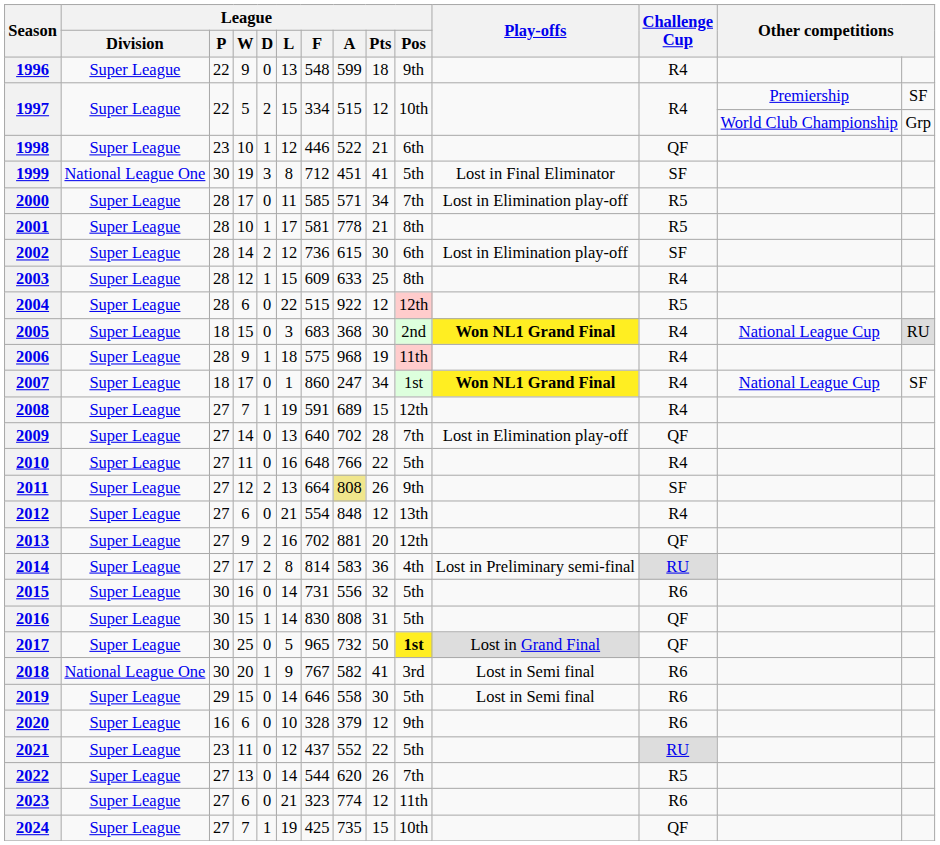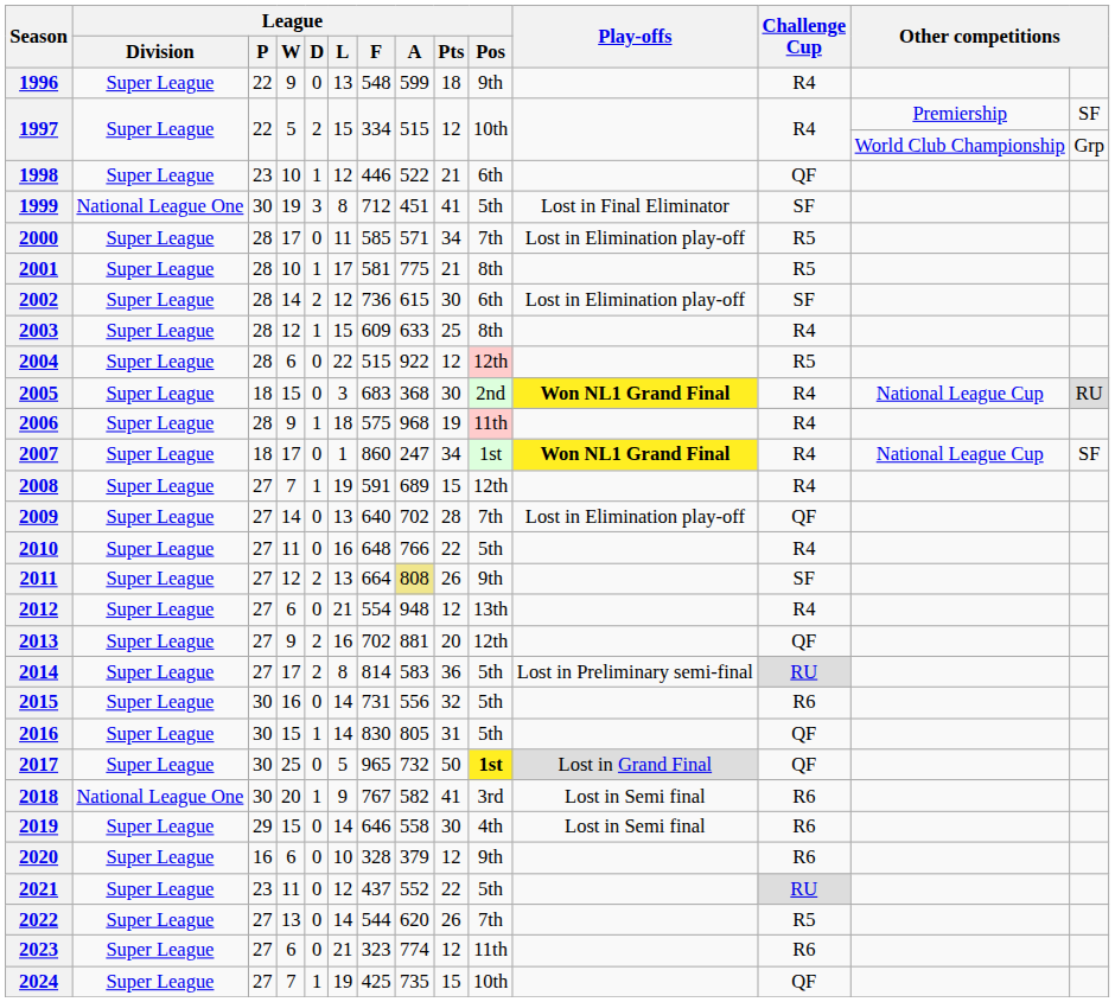 <table class="wikitable" style="text-align: center">
 <tr>
 <th rowspan="2" scope="col">Season</th>
 <th colspan="9" scope="col">League</th>
 <th rowspan="2" scope="col"><a href='#'>Play-offs</a></th>
 <th rowspan="2" scope="col"><a href='#'>Challenge<br>Cup</a></th>
 <th colspan="2" rowspan="2" scope="col">Other competitions</th>
 </tr>
 <tr>
 <th scope="col">Division</th>
 <th scope="col">P</th>
 <th scope="col">W</th>
 <th scope="col">D</th>
 <th scope="col">L</th>
 <th scope="col">F</th>
 <th scope="col">A</th>
 <th scope="col">Pts</th>
 <th scope="col">Pos</th>
 </tr>
 <tr>
 <th scope="row"><a href='#'>1996</a></th>
 <td><a href='#'>Super League</a></td>
 <td>22</td>
 <td>9</td>
 <td>0</td>
 <td>13</td>
 <td>548</td>
 <td>599</td>
 <td>18</td>
 <td>9th</td>
 <td></td>
 <td>R4</td>
 <td></td>
 <td></td>
 </tr>
 <tr>
 <th rowspan="2" scope="row"><a href='#'>1997</a></th>
 <td rowspan="2"><a href='#'>Super League</a></td>
 <td rowspan="2">22</td>
 <td rowspan="2">5</td>
 <td rowspan="2">2</td>
 <td rowspan="2">15</td>
 <td rowspan="2">334</td>
 <td rowspan="2">515</td>
 <td rowspan="2">12</td>
 <td rowspan="2">10th</td>
 <td rowspan="2"></td>
 <td rowspan="2">R4</td>
 <td><a href='#'>Premiership</a></td>
 <td>SF</td>
 </tr>
 <tr>
 <td><a href='#'>World Club Championship</a></td>
 <td>Grp</td>
 </tr>
 <tr>
 <th scope="row"><a href='#'>1998</a></th>
 <td><a href='#'>Super League</a></td>
 <td>23</td>
 <td>10</td>
 <td>1</td>
 <td>12</td>
 <td>446</td>
 <td>522</td>
 <td>21</td>
 <td>6th</td>
 <td></td>
 <td>QF</td>
 <td></td>
 <td></td>
 </tr>
 <tr>
 <th scope="row"><a href='#'>1999</a></th>
 <td><a href='#'>National League One</a></td>
 <td>30</td>
 <td>19</td>
 <td>3</td>
 <td>8</td>
 <td>712</td>
 <td>451</td>
 <td>41</td>
 <td>5th</td>
 <td>Lost in Final Eliminator</td>
 <td>SF</td>
 <td></td>
 <td></td>
 </tr>
 <tr>
 <th scope="row"><a href='#'>2000</a></th>
 <td><a href='#'>Super League</a></td>
 <td>28</td>
 <td>17</td>
 <td>0</td>
 <td>11</td>
 <td>585</td>
 <td>571</td>
 <td>34</td>
 <td>7th</td>
 <td>Lost in Elimination play-off</td>
 <td>R5</td>
 <td></td>
 <td></td>
 </tr>
 <tr>
 <th scope="row"><a href='#'>2001</a></th>
 <td><a href='#'>Super League</a></td>
 <td>28</td>
 <td>10</td>
 <td>1</td>
 <td>17</td>
 <td>581</td>
-<td>778</td>
+<td>775</td>
 <td>21</td>
 <td>8th</td>
 <td></td>
 <td>R5</td>
 <td></td>
 <td></td>
 </tr>
 <tr>
 <th scope="row"><a href='#'>2002</a></th>
 <td><a href='#'>Super League</a></td>
 <td>28</td>
 <td>14</td>
 <td>2</td>
 <td>12</td>
 <td>736</td>
 <td>615</td>
 <td>30</td>
 <td>6th</td>
 <td>Lost in Elimination play-off</td>
 <td>SF</td>
 <td></td>
 <td></td>
 </tr>
 <tr>
 <th scope="row"><a href='#'>2003</a></th>
 <td><a href='#'>Super League</a></td>
 <td>28</td>
 <td>12</td>
 <td>1</td>
 <td>15</td>
 <td>609</td>
 <td>633</td>
 <td>25</td>
 <td>8th</td>
 <td></td>
 <td>R4</td>
 <td></td>
 <td></td>
 </tr>
 <tr>
 <th scope="row"><a href='#'>2004</a></th>
 <td><a href='#'>Super League</a></td>
 <td>28</td>
 <td>6</td>
 <td>0</td>
 <td>22</td>
 <td>515</td>
 <td>922</td>
 <td>12</td>
 <td style="background-color:#FCC">12th</td>
 <td></td>
 <td>R5</td>
 <td></td>
 <td></td>
 </tr>
 <tr>
 <th scope="row"><a href='#'>2005</a></th>
 <td><a href='#'>Super League</a></td>
 <td>18</td>
 <td>15</td>
 <td>0</td>
 <td>3</td>
 <td>683</td>
 <td>368</td>
 <td>30</td>
 <td style="background-color:#DFD">2nd</td>
 <td style="background-color:#FE2"><strong>Won NL1 Grand Final</strong></td>
 <td>R4</td>
 <td><a href='#'>National League Cup</a></td>
 <td style="background-color:#DDD">RU</td>
 </tr>
 <tr>
 <th scope="row"><a href='#'>2006</a></th>
 <td><a href='#'>Super League</a></td>
 <td>28</td>
 <td>9</td>
 <td>1</td>
 <td>18</td>
 <td>575</td>
 <td>968</td>
 <td>19</td>
 <td style="background-color:#FCC">11th</td>
 <td></td>
 <td>R4</td>
 <td></td>
 <td></td>
 </tr>
 <tr>
 <th scope="row"><a href='#'>2007</a></th>
 <td><a href='#'>Super League</a></td>
 <td>18</td>
 <td>17</td>
 <td>0</td>
 <td>1</td>
 <td>860</td>
 <td>247</td>
 <td>34</td>
 <td style="background-color:#DFD">1st</td>
 <td style="background-color:#FE2"><strong>Won NL1 Grand Final</strong></td>
 <td>R4</td>
 <td><a href='#'>National League Cup</a></td>
 <td>SF</td>
 </tr>
 <tr>
 <th scope="row"><a href='#'>2008</a></th>
 <td><a href='#'>Super League</a></td>
 <td>27</td>
 <td>7</td>
 <td>1</td>
 <td>19</td>
 <td>591</td>
 <td>689</td>
 <td>15</td>
 <td>12th</td>
 <td></td>
 <td>R4</td>
 <td></td>
 <td></td>
 </tr>
 <tr>
 <th scope="row"><a href='#'>2009</a></th>
 <td><a href='#'>Super League</a></td>
 <td>27</td>
 <td>14</td>
 <td>0</td>
 <td>13</td>
 <td>640</td>
 <td>702</td>
 <td>28</td>
 <td>7th</td>
 <td>Lost in Elimination play-off</td>
 <td>QF</td>
 <td></td>
 <td></td>
 </tr>
 <tr>
 <th scope="row"><a href='#'>2010</a></th>
 <td><a href='#'>Super League</a></td>
 <td>27</td>
 <td>11</td>
 <td>0</td>
 <td>16</td>
 <td>648</td>
 <td>766</td>
 <td>22</td>
 <td>5th</td>
 <td></td>
 <td>R4</td>
 <td></td>
 <td></td>
 </tr>
 <tr>
 <th scope="row"><a href='#'>2011</a></th>
 <td><a href='#'>Super League</a></td>
 <td>27</td>
 <td>12</td>
 <td>2</td>
 <td>13</td>
 <td>664</td>
 <td style="background: khaki;">808</td>
 <td>26</td>
 <td>9th</td>
 <td></td>
 <td>SF</td>
 <td></td>
 <td></td>
 </tr>
 <tr>
 <th scope="row"><a href='#'>2012</a></th>
 <td><a href='#'>Super League</a></td>
 <td>27</td>
 <td>6</td>
 <td>0</td>
 <td>21</td>
 <td>554</td>
-<td>848</td>
+<td>948</td>
 <td>12</td>
 <td>13th</td>
 <td></td>
 <td>R4</td>
 <td></td>
 <td></td>
 </tr>
 <tr>
 <th scope="row"><a href='#'>2013</a></th>
 <td><a href='#'>Super League</a></td>
 <td>27</td>
 <td>9</td>
 <td>2</td>
 <td>16</td>
 <td>702</td>
 <td>881</td>
 <td>20</td>
 <td>12th</td>
 <td></td>
 <td>QF</td>
 <td></td>
 <td></td>
 </tr>
 <tr>
 <th scope="row"><a href='#'>2014</a></th>
 <td><a href='#'>Super League</a></td>
 <td>27</td>
 <td>17</td>
 <td>2</td>
 <td>8</td>
 <td>814</td>
 <td>583</td>
 <td>36</td>
-<td>4th</td>
+<td>5th</td>
 <td>Lost in Preliminary semi-final</td>
 <td style="background-color:#DDD"><a href='#'>RU</a></td>
 <td></td>
 <td></td>
 </tr>
 <tr>
 <th scope="row"><a href='#'>2015</a></th>
 <td><a href='#'>Super League</a></td>
 <td>30</td>
 <td>16</td>
 <td>0</td>
 <td>14</td>
 <td>731</td>
 <td>556</td>
 <td>32</td>
 <td>5th</td>
 <td></td>
 <td>R6</td>
 <td></td>
 <td></td>
 </tr>
 <tr>
 <th scope="row"><a href='#'>2016</a></th>
 <td><a href='#'>Super League</a></td>
 <td>30</td>
 <td>15</td>
 <td>1</td>
 <td>14</td>
 <td>830</td>
-<td>808</td>
+<td>805</td>
 <td>31</td>
 <td>5th</td>
 <td></td>
 <td>QF</td>
 <td></td>
 <td></td>
 </tr>
 <tr>
 <th scope="row"><a href='#'>2017</a></th>
 <td><a href='#'>Super League</a></td>
 <td>30</td>
 <td>25</td>
 <td>0</td>
 <td>5</td>
 <td>965</td>
 <td>732</td>
 <td>50</td>
 <td style="background-color:#FE2"><strong>1st</strong></td>
 <td style="background-color:#DDD">Lost in <a href='#'>Grand Final</a></td>
 <td>QF</td>
 <td></td>
 <td></td>
 </tr>
 <tr>
 <th scope="row"><a href='#'>2018</a></th>
 <td><a href='#'>National League One</a></td>
 <td>30</td>
 <td>20</td>
 <td>1</td>
 <td>9</td>
 <td>767</td>
 <td>582</td>
 <td>41</td>
 <td>3rd</td>
 <td>Lost in Semi final</td>
 <td>R6</td>
 <td></td>
 <td></td>
 </tr>
 <tr>
 <th scope="row"><a href='#'>2019</a></th>
 <td><a href='#'>Super League</a></td>
 <td>29</td>
 <td>15</td>
 <td>0</td>
 <td>14</td>
 <td>646</td>
 <td>558</td>
 <td>30</td>
-<td>5th</td>
+<td>4th</td>
 <td>Lost in Semi final</td>
 <td>R6</td>
 <td></td>
 <td></td>
 </tr>
 <tr>
 <th scope="row"><a href='#'>2020</a></th>
 <td><a href='#'>Super League</a></td>
 <td>16</td>
 <td>6</td>
 <td>0</td>
 <td>10</td>
 <td>328</td>
 <td>379</td>
 <td>12</td>
 <td>9th</td>
 <td></td>
 <td>R6</td>
 <td></td>
 <td></td>
 </tr>
 <tr>
 <th scope="row"><a href='#'>2021</a></th>
 <td><a href='#'>Super League</a></td>
 <td>23</td>
 <td>11</td>
 <td>0</td>
 <td>12</td>
 <td>437</td>
 <td>552</td>
 <td>22</td>
 <td>5th</td>
 <td></td>
 <td style="background-color:#DDD"><a href='#'>RU</a></td>
 <td></td>
 <td></td>
 </tr>
 <tr>
 <th scope="row"><a href='#'>2022</a></th>
 <td><a href='#'>Super League</a></td>
 <td>27</td>
 <td>13</td>
 <td>0</td>
 <td>14</td>
 <td>544</td>
 <td>620</td>
 <td>26</td>
 <td>7th</td>
 <td></td>
 <td>R5</td>
 <td></td>
 <td></td>
 </tr>
 <tr>
 <th scope="row"><a href='#'>2023</a></th>
 <td><a href='#'>Super League</a></td>
 <td>27</td>
 <td>6</td>
 <td>0</td>
 <td>21</td>
 <td>323</td>
 <td>774</td>
 <td>12</td>
 <td>11th</td>
 <td></td>
 <td>R6</td>
 <td></td>
 <td></td>
 </tr>
 <tr>
 <th scope="row"><a href='#'>2024</a></th>
 <td><a href='#'>Super League</a></td>
 <td>27</td>
 <td>7</td>
 <td>1</td>
 <td>19</td>
 <td>425</td>
 <td>735</td>
 <td>15</td>
 <td>10th</td>
 <td></td>
 <td>QF</td>
 <td></td>
 <td></td>
 </tr>
 </table>
